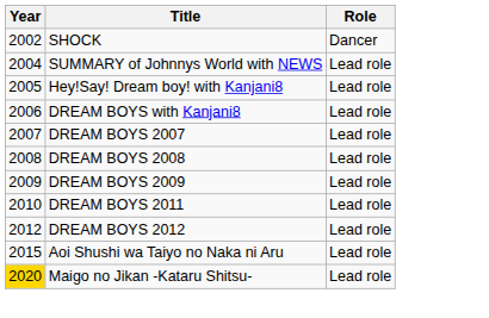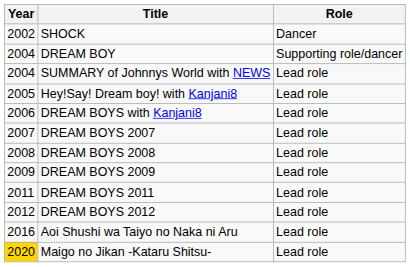 <table class="wikitable">
 <tr>
 <th>Year</th>
 <th>Title</th>
 <th>Role</th>
 </tr>
 <tr>
 <td>2002</td>
 <td>SHOCK</td>
 <td>Dancer</td>
+</tr>
+<tr>
+<td>2004</td>
+<td>DREAM BOY</td>
+<td>Supporting role/dancer</td>
 </tr>
 <tr>
 <td>2004</td>
 <td>SUMMARY of Johnnys World with <a href='#'>NEWS</a></td>
 <td>Lead role</td>
 </tr>
 <tr>
 <td>2005</td>
 <td>Hey!Say! Dream boy! with <a href='#'>Kanjani8</a></td>
 <td>Lead role</td>
 </tr>
 <tr>
 <td>2006</td>
 <td>DREAM BOYS with <a href='#'>Kanjani8</a></td>
 <td>Lead role</td>
 </tr>
 <tr>
 <td>2007</td>
 <td>DREAM BOYS 2007</td>
 <td>Lead role</td>
 </tr>
 <tr>
 <td>2008</td>
 <td>DREAM BOYS 2008</td>
 <td>Lead role</td>
 </tr>
 <tr>
 <td>2009</td>
 <td>DREAM BOYS 2009</td>
 <td>Lead role</td>
 </tr>
 <tr>
-<td>2010</td>
+<td>2011</td>
 <td>DREAM BOYS 2011</td>
 <td>Lead role</td>
 </tr>
 <tr>
 <td>2012</td>
 <td>DREAM BOYS 2012</td>
 <td>Lead role</td>
 </tr>
 <tr>
-<td>2015</td>
+<td>2016</td>
 <td>Aoi Shushi wa Taiyo no Naka ni Aru</td>
 <td>Lead role</td>
 </tr>
 <tr>
 <td style="background: gold;">2020</td>
 <td>Maigo no Jikan -Kataru Shitsu-</td>
 <td>Lead role</td>
 </tr>
 </table>
